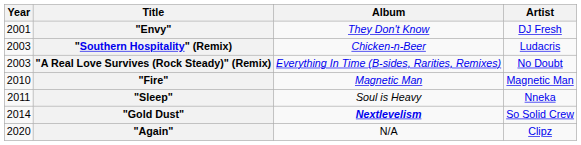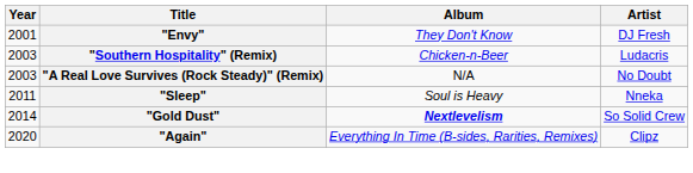 <table class="wikitable plainrowheaders" style="text-align:center;">
 <tr>
 <th scope="col">Year</th>
 <th scope="col">Title</th>
 <th scope="col">Album</th>
 <th scope="col">Artist</th>
 </tr>
 <tr>
 <td>2001</td>
 <th scope="row">"Envy"</th>
 <td><em><a href='#'>They Don't Know</a></em></td>
 <td><a href='#'>DJ Fresh</a></td>
 </tr>
 <tr>
 <td>2003</td>
 <th scope="row">"<a href='#'>Southern Hospitality</a>" (Remix)</th>
 <td><em><a href='#'>Chicken-n-Beer</a></em></td>
 <td><a href='#'>Ludacris</a></td>
 </tr>
 <tr>
 <td>2003</td>
 <th scope="row">"A Real Love Survives (Rock Steady)" (Remix)</th>
-<td><em><a href='#'>Everything In Time (B-sides, Rarities, Remixes)</a></em></td>
+<td>N/A</td>
 <td><a href='#'>No Doubt</a></td>
-</tr>
-<tr>
-<td>2010</td>
-<th scope="row">"Fire"</th>
-<td><em><a href='#'>Magnetic Man</a></em></td>
-<td><a href='#'>Magnetic Man</a></td>
 </tr>
 <tr>
 <td>2011</td>
 <th scope="row">"Sleep"</th>
 <td><em>Soul is Heavy</em></td>
 <td><a href='#'>Nneka</a></td>
 </tr>
 <tr>
 <td>2014</td>
 <th scope="row">"Gold Dust"</th>
 <td><strong><em><a href='#'>Nextlevelism</a></em></strong></td>
 <td><a href='#'>So Solid Crew</a></td>
 </tr>
 <tr>
 <td>2020</td>
 <th scope="row">"Again"</th>
-<td>N/A</td>
+<td><em><a href='#'>Everything In Time (B-sides, Rarities, Remixes)</a></em></td>
 <td><a href='#'>Clipz</a></td>
 </tr>
 </table>
